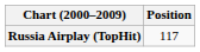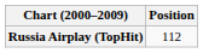 <table class="wikitable plainrowheaders" style="text-align:center">
 <tr>
 <th scope="col">Chart (2000–2009)</th>
 <th scope="col">Position</th>
 </tr>
 <tr>
 <th scope="row">Russia Airplay (TopHit)</th>
-<td>117</td>
+<td>112</td>
 </tr>
 </table>
